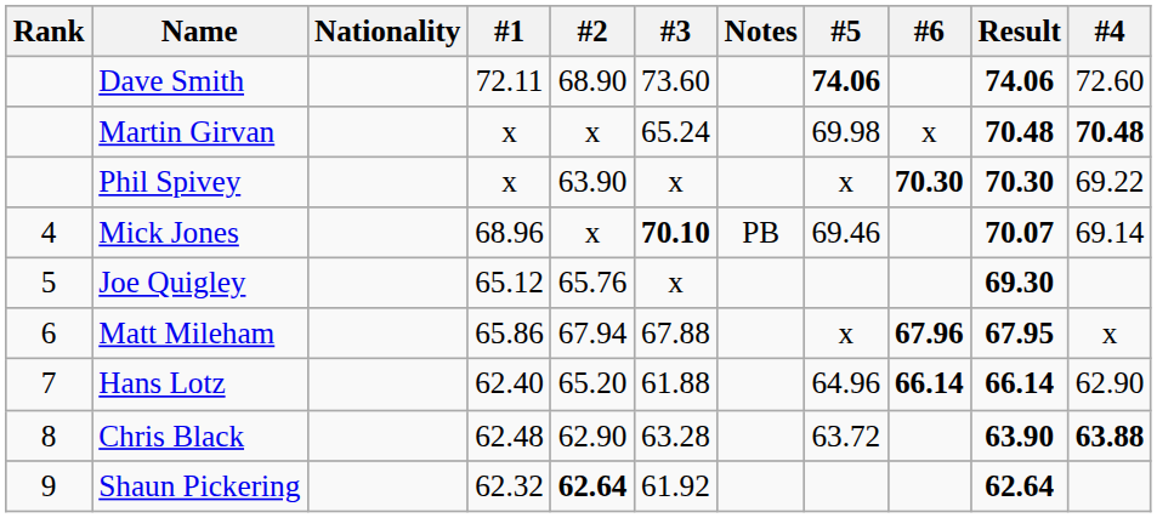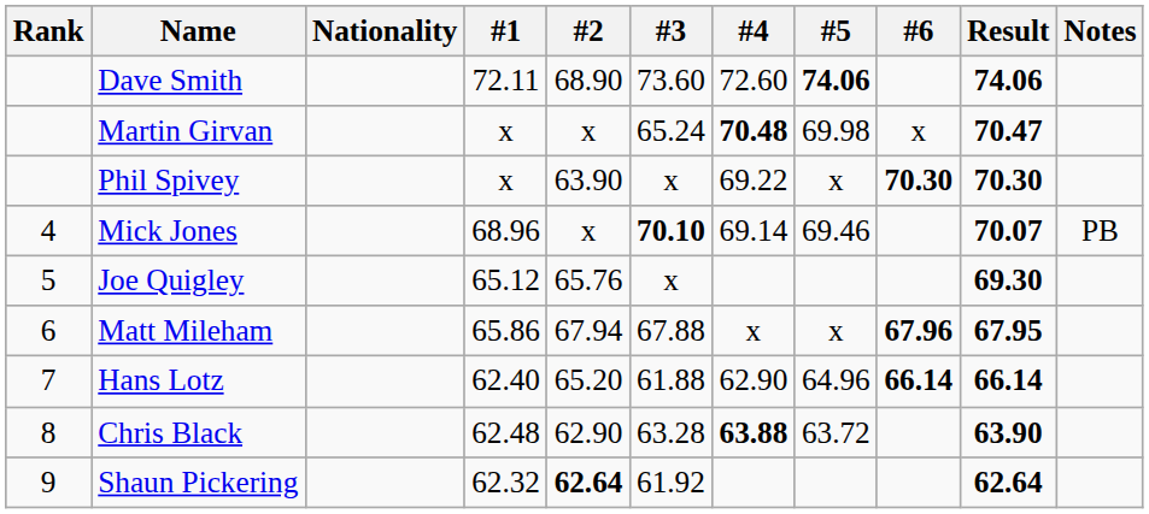 <table class="wikitable sortable" style=" text-align:center;font-size:95%">
 <tr>
 <th>Rank</th>
 <th>Name</th>
 <th>Nationality</th>
 <th>#1</th>
 <th>#2</th>
 <th>#3</th>
-<th>Notes</th>
+<th>#4</th>
 <th>#5</th>
 <th>#6</th>
 <th>Result</th>
-<th>#4</th>
+<th>Notes</th>
 </tr>
 <tr>
 <td></td>
 <td align=left><a href='#'>Dave Smith</a></td>
 <td align=left></td>
 <td>72.11</td>
 <td>68.90</td>
 <td>73.60</td>
+<td>72.60</td>
+<td><strong>74.06</strong></td>
 <td></td>
 <td><strong>74.06</strong></td>
 <td></td>
-<td><strong>74.06</strong></td>
-<td>72.60</td>
 </tr>
 <tr>
 <td></td>
 <td align=left><a href='#'>Martin Girvan</a></td>
 <td align=left></td>
 <td>x</td>
 <td>x</td>
 <td>65.24</td>
-<td></td>
+<td><strong>70.48</strong></td>
 <td>69.98</td>
 <td>x</td>
-<td><strong>70.48</strong></td>
-<td><strong>70.48</strong></td>
+<td><strong>70.47</strong></td>
+<td></td>
 </tr>
 <tr>
 <td></td>
 <td align=left><a href='#'>Phil Spivey</a></td>
 <td align=left></td>
 <td>x</td>
 <td>63.90</td>
 <td>x</td>
-<td></td>
+<td>69.22</td>
 <td>x</td>
 <td><strong>70.30</strong></td>
 <td><strong>70.30</strong></td>
-<td>69.22</td>
+<td></td>
 </tr>
 <tr>
 <td>4</td>
 <td align=left><a href='#'>Mick Jones</a></td>
 <td align=left></td>
 <td>68.96</td>
 <td>x</td>
 <td><strong>70.10</strong></td>
-<td>PB</td>
+<td>69.14</td>
 <td>69.46</td>
 <td></td>
 <td><strong>70.07</strong></td>
-<td>69.14</td>
+<td>PB</td>
 </tr>
 <tr>
 <td>5</td>
 <td align=left><a href='#'>Joe Quigley</a></td>
 <td align=left></td>
 <td>65.12</td>
 <td>65.76</td>
 <td>x</td>
 <td></td>
 <td></td>
 <td></td>
 <td><strong>69.30</strong></td>
 <td></td>
 </tr>
 <tr>
 <td>6</td>
 <td align=left><a href='#'>Matt Mileham</a></td>
 <td align=left></td>
 <td>65.86</td>
 <td>67.94</td>
 <td>67.88</td>
-<td></td>
+<td>x</td>
 <td>x</td>
 <td><strong>67.96</strong></td>
 <td><strong>67.95</strong></td>
-<td>x</td>
+<td></td>
 </tr>
 <tr>
 <td>7</td>
 <td align=left><a href='#'>Hans Lotz</a></td>
 <td align=left></td>
 <td>62.40</td>
 <td>65.20</td>
 <td>61.88</td>
-<td></td>
+<td>62.90</td>
 <td>64.96</td>
 <td><strong>66.14</strong></td>
 <td><strong>66.14</strong></td>
-<td>62.90</td>
+<td></td>
 </tr>
 <tr>
 <td>8</td>
 <td align=left><a href='#'>Chris Black</a></td>
 <td align=left></td>
 <td>62.48</td>
 <td>62.90</td>
 <td>63.28</td>
-<td></td>
+<td><strong>63.88</strong></td>
 <td>63.72</td>
 <td></td>
 <td><strong>63.90</strong></td>
-<td><strong>63.88</strong></td>
+<td></td>
 </tr>
 <tr>
 <td>9</td>
 <td align=left><a href='#'>Shaun Pickering</a></td>
 <td align=left></td>
 <td>62.32</td>
 <td><strong>62.64</strong></td>
 <td>61.92</td>
 <td></td>
 <td></td>
 <td></td>
 <td><strong>62.64</strong></td>
 <td></td>
 </tr>
 </table>
